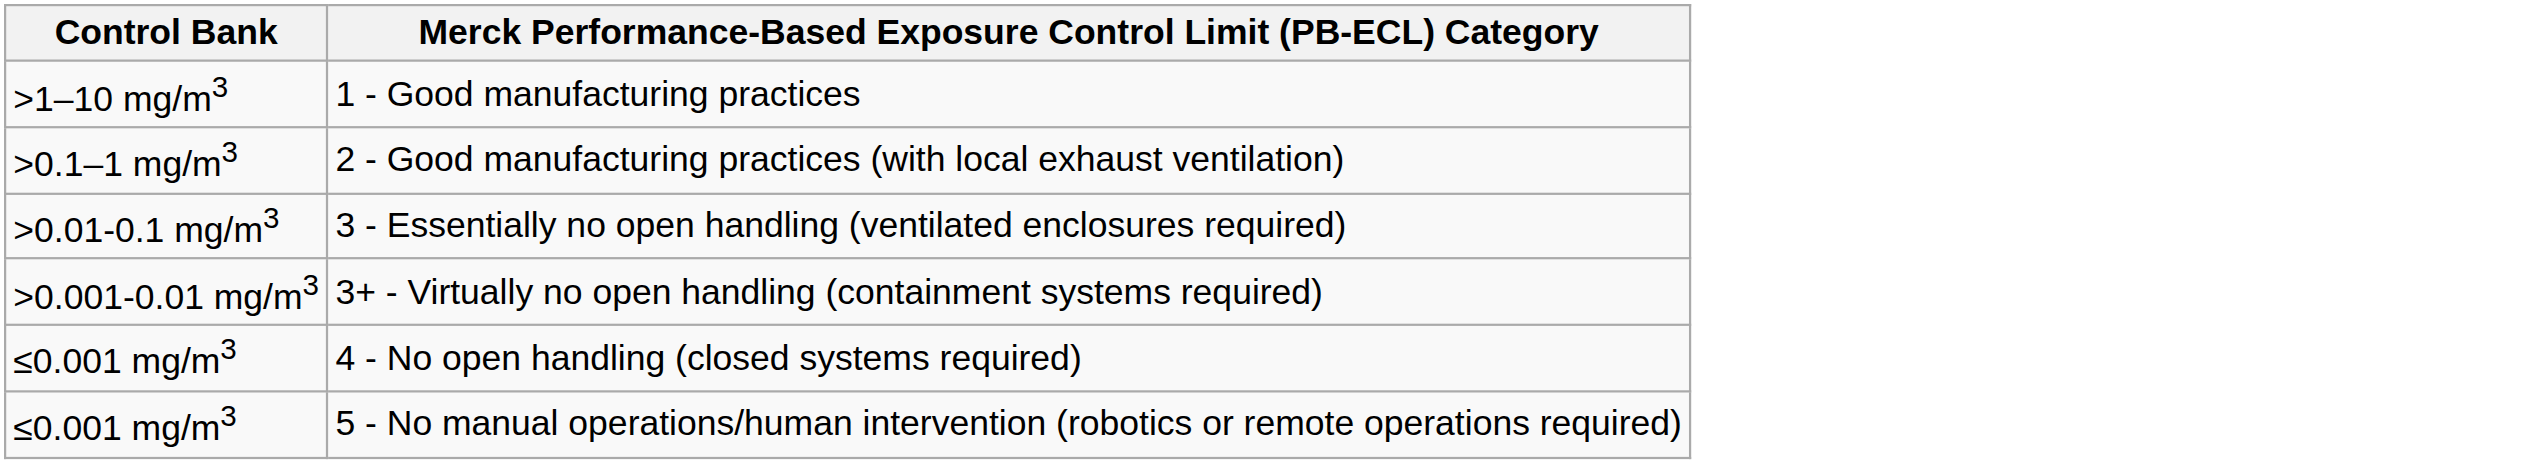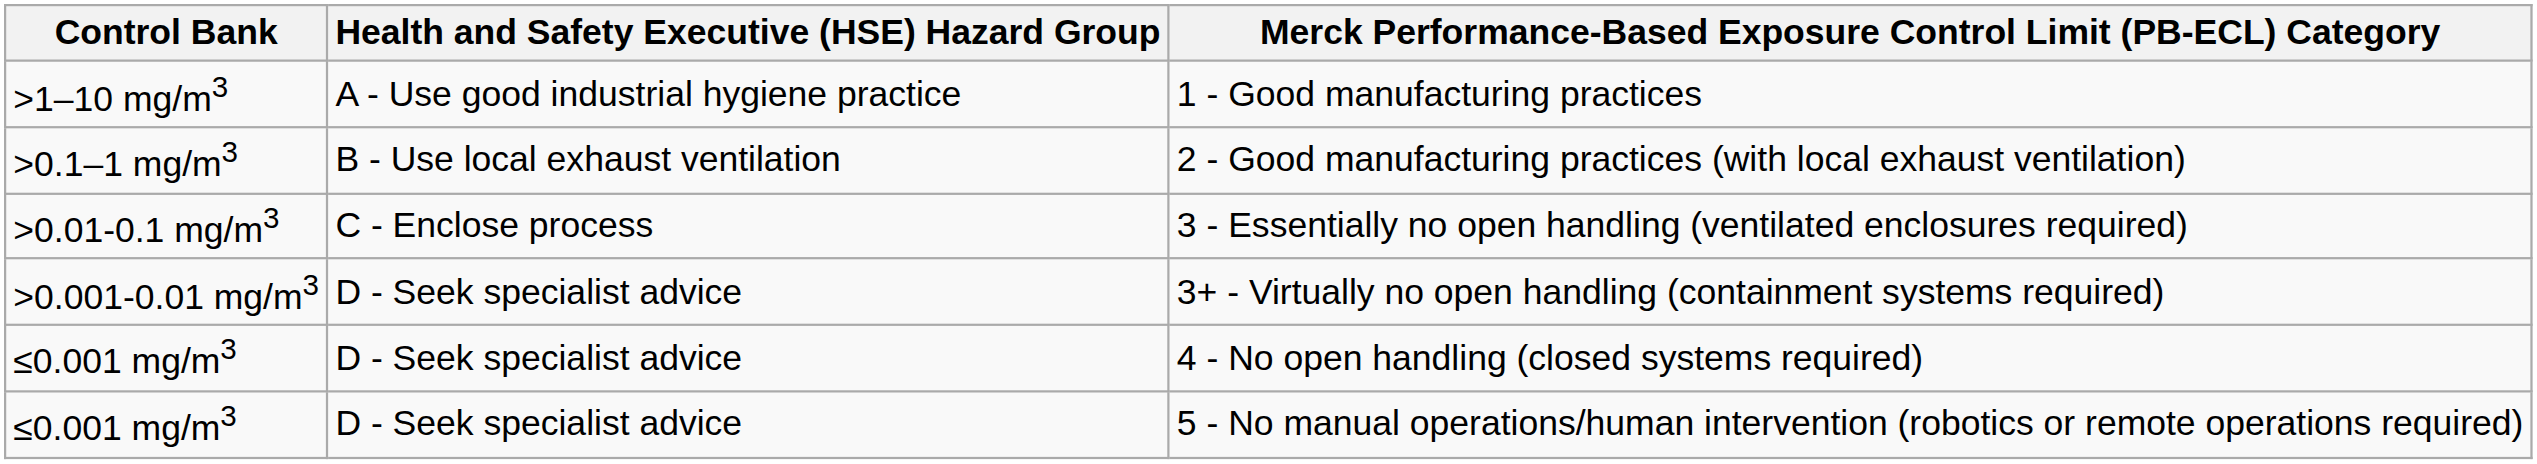 <table class="wikitable">
 <tr>
 <th>Control Bank</th>
+<th>Health and Safety Executive (HSE) Hazard Group</th>
 <th>Merck Performance-Based Exposure Control Limit (PB-ECL) Category</th>
 </tr>
 <tr>
 <td>>1–10 mg/m<sup>3</sup></td>
+<td>A - Use good industrial hygiene practice</td>
 <td>1 - Good manufacturing practices</td>
 </tr>
 <tr>
 <td>>0.1–1 mg/m<sup>3</sup></td>
+<td>B - Use local exhaust ventilation</td>
 <td>2 - Good manufacturing practices (with local exhaust ventilation)</td>
 </tr>
 <tr>
 <td>>0.01-0.1 mg/m<sup>3</sup></td>
+<td>C - Enclose process</td>
 <td>3 - Essentially no open handling (ventilated enclosures required)</td>
 </tr>
 <tr>
 <td>>0.001-0.01 mg/m<sup>3</sup></td>
+<td>D - Seek specialist advice</td>
 <td>3+ - Virtually no open handling (containment systems required)</td>
 </tr>
 <tr>
 <td>≤0.001 mg/m<sup>3</sup></td>
+<td>D - Seek specialist advice</td>
 <td>4 - No open handling (closed systems required)</td>
 </tr>
 <tr>
 <td>≤0.001 mg/m<sup>3</sup></td>
+<td>D - Seek specialist advice</td>
 <td>5 - No manual operations/human intervention (robotics or remote operations required)</td>
 </tr>
 </table>
